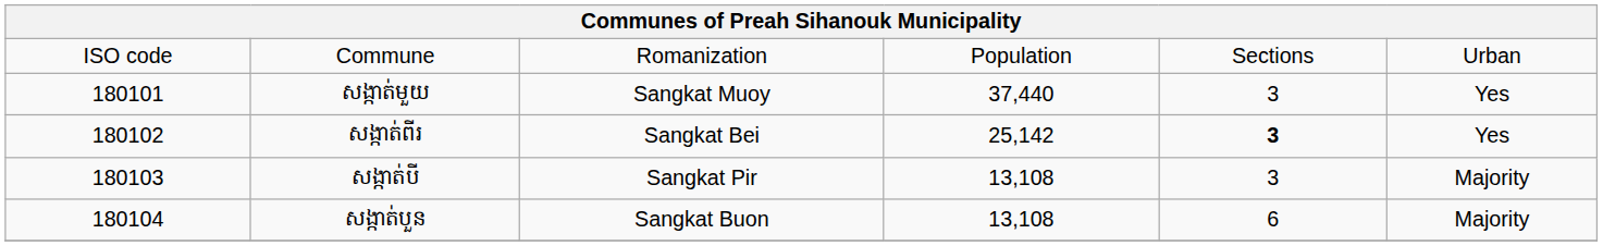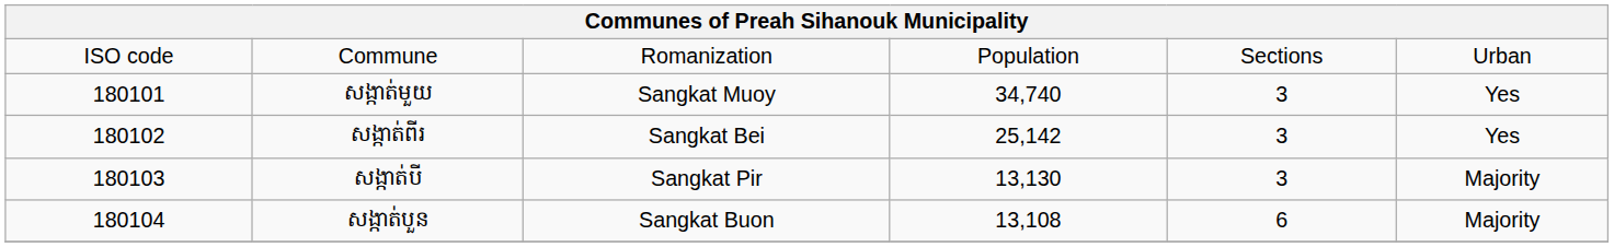 <table class="wikitable" style="text-align:center; margin: auto; width:60%">
 <tr>
 <th colspan="22">Communes of Preah Sihanouk Municipality</th>
 </tr>
 <tr>
 <td>ISO code</td>
 <td>Commune</td>
 <td>Romanization</td>
 <td>Population</td>
 <td>Sections</td>
 <td>Urban</td>
 </tr>
 <tr>
 <td>180101</td>
 <td>សង្កាត់មួយ</td>
 <td>Sangkat Muoy</td>
-<td>37,440</td>
+<td>34,740</td>
 <td>3</td>
 <td>Yes</td>
 </tr>
 <tr>
 <td>180102</td>
 <td>សង្កាត់ពីរ</td>
 <td>Sangkat Bei</td>
 <td>25,142</td>
-<td><strong>3</strong></td>
+<td>3</td>
 <td>Yes</td>
 </tr>
 <tr>
 <td>180103</td>
 <td>សង្កាត់បី</td>
 <td>Sangkat Pir</td>
-<td>13,108</td>
+<td>13,130</td>
 <td>3</td>
 <td>Majority</td>
 </tr>
 <tr>
 <td>180104</td>
 <td>សង្កាត់បួន</td>
 <td>Sangkat Buon</td>
 <td>13,108</td>
 <td>6</td>
 <td>Majority</td>
 </tr>
 <tr>
 </tr>
 </table>
